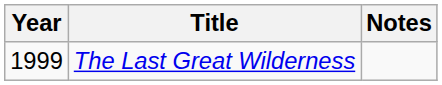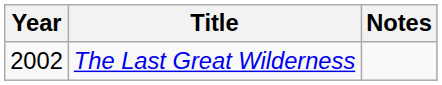 <table class="wikitable sortable">
 <tr>
 <th>Year</th>
 <th>Title</th>
 <th>Notes</th>
 </tr>
 <tr>
-<td>1999</td>
+<td>2002</td>
 <td><em><a href='#'>The Last Great Wilderness</a></em></td>
 <td></td>
 </tr>
 </table>
